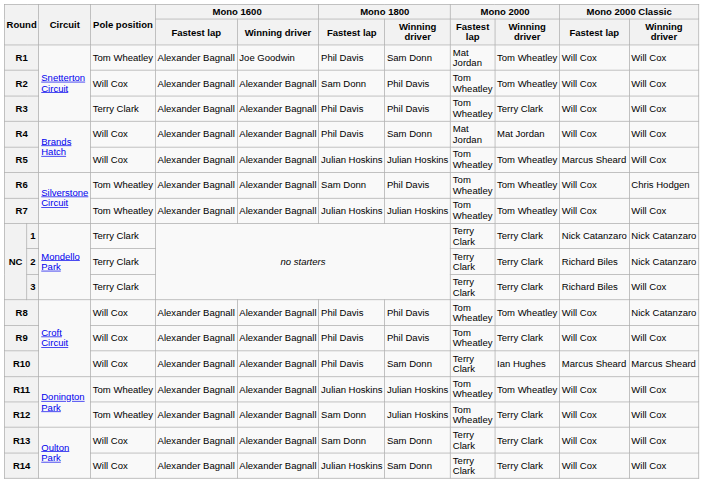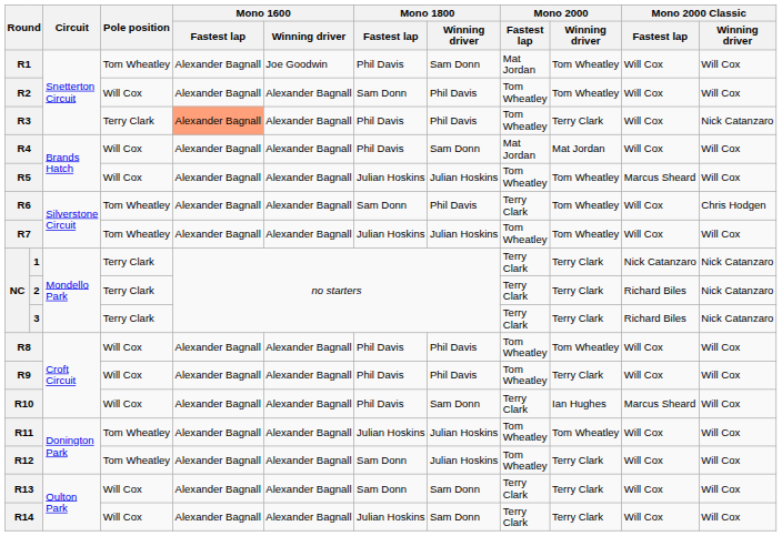 <table class="wikitable" style="font-size: 85%;">
 <tr>
 <th colspan="2" rowspan="2">Round</th>
 <th rowspan="2">Circuit</th>
 <th rowspan="2">Pole position</th>
 <th colspan="2">Mono 1600</th>
 <th colspan="2">Mono 1800</th>
 <th colspan="2">Mono 2000</th>
 <th colspan="2">Mono 2000 Classic</th>
 </tr>
 <tr>
 <th>Fastest lap</th>
 <th>Winning driver</th>
 <th>Fastest lap</th>
 <th>Winning driver</th>
 <th>Fastest lap</th>
 <th>Winning driver</th>
 <th>Fastest lap</th>
 <th>Winning driver</th>
 </tr>
 <tr>
 <th colspan="2">R1</th>
 <td rowspan="3"> <a href='#'>Snetterton Circuit</a></td>
 <td nowrap> Tom Wheatley</td>
 <td> Alexander Bagnall</td>
 <td> Joe Goodwin</td>
 <td> Phil Davis</td>
 <td> Sam Donn</td>
 <td> Mat Jordan</td>
 <td nowrap> Tom Wheatley</td>
 <td> Will Cox</td>
 <td> Will Cox</td>
 </tr>
 <tr>
 <th colspan="2">R2</th>
 <td> Will Cox</td>
 <td nowrap> Alexander Bagnall</td>
 <td nowrap> Alexander Bagnall</td>
 <td> Sam Donn</td>
 <td> Phil Davis</td>
 <td> Tom Wheatley</td>
 <td> Tom Wheatley</td>
 <td> Will Cox</td>
 <td> Will Cox</td>
 </tr>
 <tr>
 <th colspan="2">R3</th>
 <td> Terry Clark</td>
-<td> Alexander Bagnall</td>
+<td style="background: lightsalmon;"> Alexander Bagnall</td>
 <td> Alexander Bagnall</td>
 <td> Phil Davis</td>
 <td> Phil Davis</td>
 <td> Tom Wheatley</td>
 <td> Terry Clark</td>
 <td> Will Cox</td>
-<td> Will Cox</td>
+<td> Nick Catanzaro</td>
 </tr>
 <tr>
 <th colspan="2">R4</th>
 <td rowspan="2"> <a href='#'>Brands Hatch</a></td>
 <td> Will Cox</td>
 <td> Alexander Bagnall</td>
 <td> Alexander Bagnall</td>
 <td> Phil Davis</td>
 <td> Sam Donn</td>
 <td> Mat Jordan</td>
 <td> Mat Jordan</td>
 <td> Will Cox</td>
 <td> Will Cox</td>
 </tr>
 <tr>
 <th colspan="2">R5</th>
 <td> Will Cox</td>
 <td> Alexander Bagnall</td>
 <td> Alexander Bagnall</td>
 <td nowrap> Julian Hoskins</td>
 <td nowrap> Julian Hoskins</td>
 <td> Tom Wheatley</td>
 <td> Tom Wheatley</td>
 <td> Marcus Sheard</td>
 <td> Will Cox</td>
 </tr>
 <tr>
 <th colspan="2">R6</th>
 <td rowspan="2"> <a href='#'>Silverstone Circuit</a></td>
 <td> Tom Wheatley</td>
 <td> Alexander Bagnall</td>
 <td> Alexander Bagnall</td>
 <td> Sam Donn</td>
 <td> Phil Davis</td>
-<td> Tom Wheatley</td>
+<td> Terry Clark</td>
 <td> Tom Wheatley</td>
 <td> Will Cox</td>
 <td> Chris Hodgen</td>
 </tr>
 <tr>
 <th colspan="2">R7</th>
 <td> Tom Wheatley</td>
 <td> Alexander Bagnall</td>
 <td> Alexander Bagnall</td>
 <td nowrap> Julian Hoskins</td>
 <td> Julian Hoskins</td>
 <td> Tom Wheatley</td>
 <td> Tom Wheatley</td>
 <td> Will Cox</td>
 <td> Will Cox</td>
 </tr>
 <tr>
 <th rowspan="3">NC</th>
 <th>1</th>
 <td rowspan="3"> <a href='#'>Mondello Park</a></td>
 <td> Terry Clark</td>
 <td colspan="4" rowspan="3" align="center"><em>no starters</em></td>
 <td> Terry Clark</td>
 <td> Terry Clark</td>
 <td nowrap> Nick Catanzaro</td>
 <td nowrap> Nick Catanzaro</td>
 </tr>
 <tr>
 <th>2</th>
 <td> Terry Clark</td>
 <td> Terry Clark</td>
 <td> Terry Clark</td>
 <td> Richard Biles</td>
 <td> Nick Catanzaro</td>
 </tr>
 <tr>
 <th>3</th>
 <td> Terry Clark</td>
 <td> Terry Clark</td>
 <td> Terry Clark</td>
 <td> Richard Biles</td>
-<td> Will Cox</td>
+<td> Nick Catanzaro</td>
 </tr>
 <tr>
 <th colspan="2">R8</th>
 <td rowspan="3"> <a href='#'>Croft Circuit</a></td>
 <td> Will Cox</td>
 <td> Alexander Bagnall</td>
 <td> Alexander Bagnall</td>
 <td> Phil Davis</td>
 <td> Phil Davis</td>
 <td> Tom Wheatley</td>
 <td> Tom Wheatley</td>
 <td> Will Cox</td>
-<td> Nick Catanzaro</td>
+<td> Will Cox</td>
 </tr>
 <tr>
 <th colspan="2">R9</th>
 <td> Will Cox</td>
 <td> Alexander Bagnall</td>
 <td> Alexander Bagnall</td>
 <td> Phil Davis</td>
 <td> Phil Davis</td>
 <td> Tom Wheatley</td>
 <td> Terry Clark</td>
 <td> Will Cox</td>
 <td> Will Cox</td>
 </tr>
 <tr>
 <th colspan="2">R10</th>
 <td> Will Cox</td>
 <td> Alexander Bagnall</td>
 <td> Alexander Bagnall</td>
 <td> Phil Davis</td>
 <td> Sam Donn</td>
 <td> Terry Clark</td>
 <td> Ian Hughes</td>
 <td> Marcus Sheard</td>
-<td> Marcus Sheard</td>
+<td> Will Cox</td>
 </tr>
 <tr>
 <th colspan="2">R11</th>
 <td rowspan="2"> <a href='#'>Donington Park</a></td>
 <td> Tom Wheatley</td>
 <td> Alexander Bagnall</td>
 <td> Alexander Bagnall</td>
 <td> Julian Hoskins</td>
 <td> Julian Hoskins</td>
 <td> Tom Wheatley</td>
 <td> Tom Wheatley</td>
 <td> Will Cox</td>
 <td> Will Cox</td>
 </tr>
 <tr>
 <th colspan="2">R12</th>
 <td> Tom Wheatley</td>
 <td> Alexander Bagnall</td>
 <td> Alexander Bagnall</td>
 <td> Sam Donn</td>
 <td> Julian Hoskins</td>
 <td> Tom Wheatley</td>
 <td> Terry Clark</td>
 <td> Will Cox</td>
 <td> Will Cox</td>
 </tr>
 <tr>
 <th colspan="2">R13</th>
 <td rowspan="2"> <a href='#'>Oulton Park</a></td>
 <td> Will Cox</td>
 <td> Alexander Bagnall</td>
 <td> Alexander Bagnall</td>
 <td> Sam Donn</td>
 <td> Sam Donn</td>
 <td> Terry Clark</td>
 <td> Terry Clark</td>
 <td> Will Cox</td>
 <td> Will Cox</td>
 </tr>
 <tr>
 <th colspan="2">R14</th>
 <td> Will Cox</td>
 <td> Alexander Bagnall</td>
 <td> Alexander Bagnall</td>
 <td> Julian Hoskins</td>
 <td> Sam Donn</td>
 <td> Terry Clark</td>
 <td> Terry Clark</td>
 <td> Will Cox</td>
 <td> Will Cox</td>
 </tr>
 </table>
